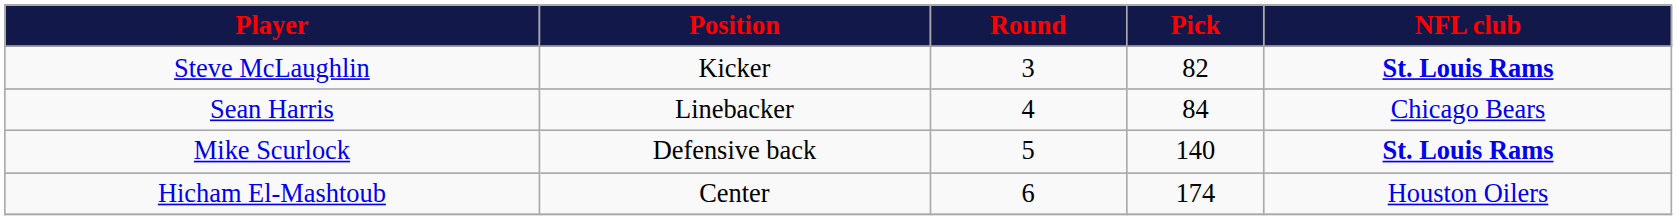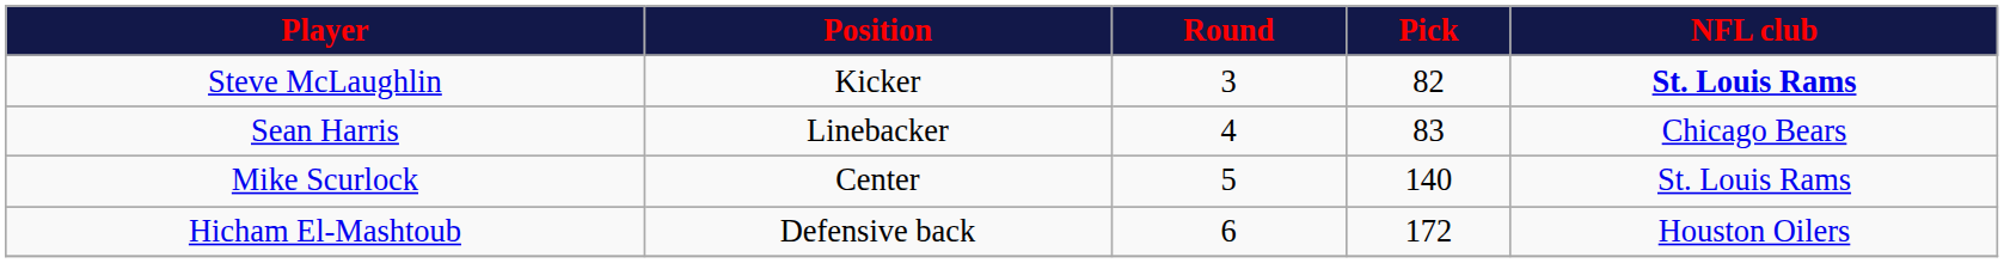 <table class="wikitable" width="80%">
 <tr align="center"  style="background:#121849;color:red;">
 <td><strong>Player</strong></td>
 <td><strong>Position</strong></td>
 <td><strong>Round</strong></td>
 <td><strong>Pick</strong></td>
 <td><strong>NFL club</strong></td>
 </tr>
 <tr align="center" bgcolor="">
 <td><a href='#'>Steve McLaughlin</a></td>
 <td>Kicker</td>
 <td>3</td>
 <td>82</td>
 <td><strong><a href='#'>St. Louis Rams</a></strong></td>
 </tr>
 <tr align="center" bgcolor="">
 <td><a href='#'>Sean Harris</a></td>
 <td>Linebacker</td>
 <td>4</td>
-<td>84</td>
+<td>83</td>
 <td><a href='#'>Chicago Bears</a></td>
 </tr>
 <tr align="center" bgcolor="">
 <td><a href='#'>Mike Scurlock</a></td>
-<td>Defensive back</td>
+<td>Center</td>
 <td>5</td>
 <td>140</td>
-<td><strong><a href='#'>St. Louis Rams</a></strong></td>
+<td><a href='#'>St. Louis Rams</a></td>
 </tr>
 <tr align="center" bgcolor="">
 <td><a href='#'>Hicham El-Mashtoub</a></td>
-<td>Center</td>
+<td>Defensive back</td>
 <td>6</td>
-<td>174</td>
+<td>172</td>
 <td><a href='#'>Houston Oilers</a></td>
 </tr>
 <tr align="center" bgcolor="">
 </tr>
 </table>
